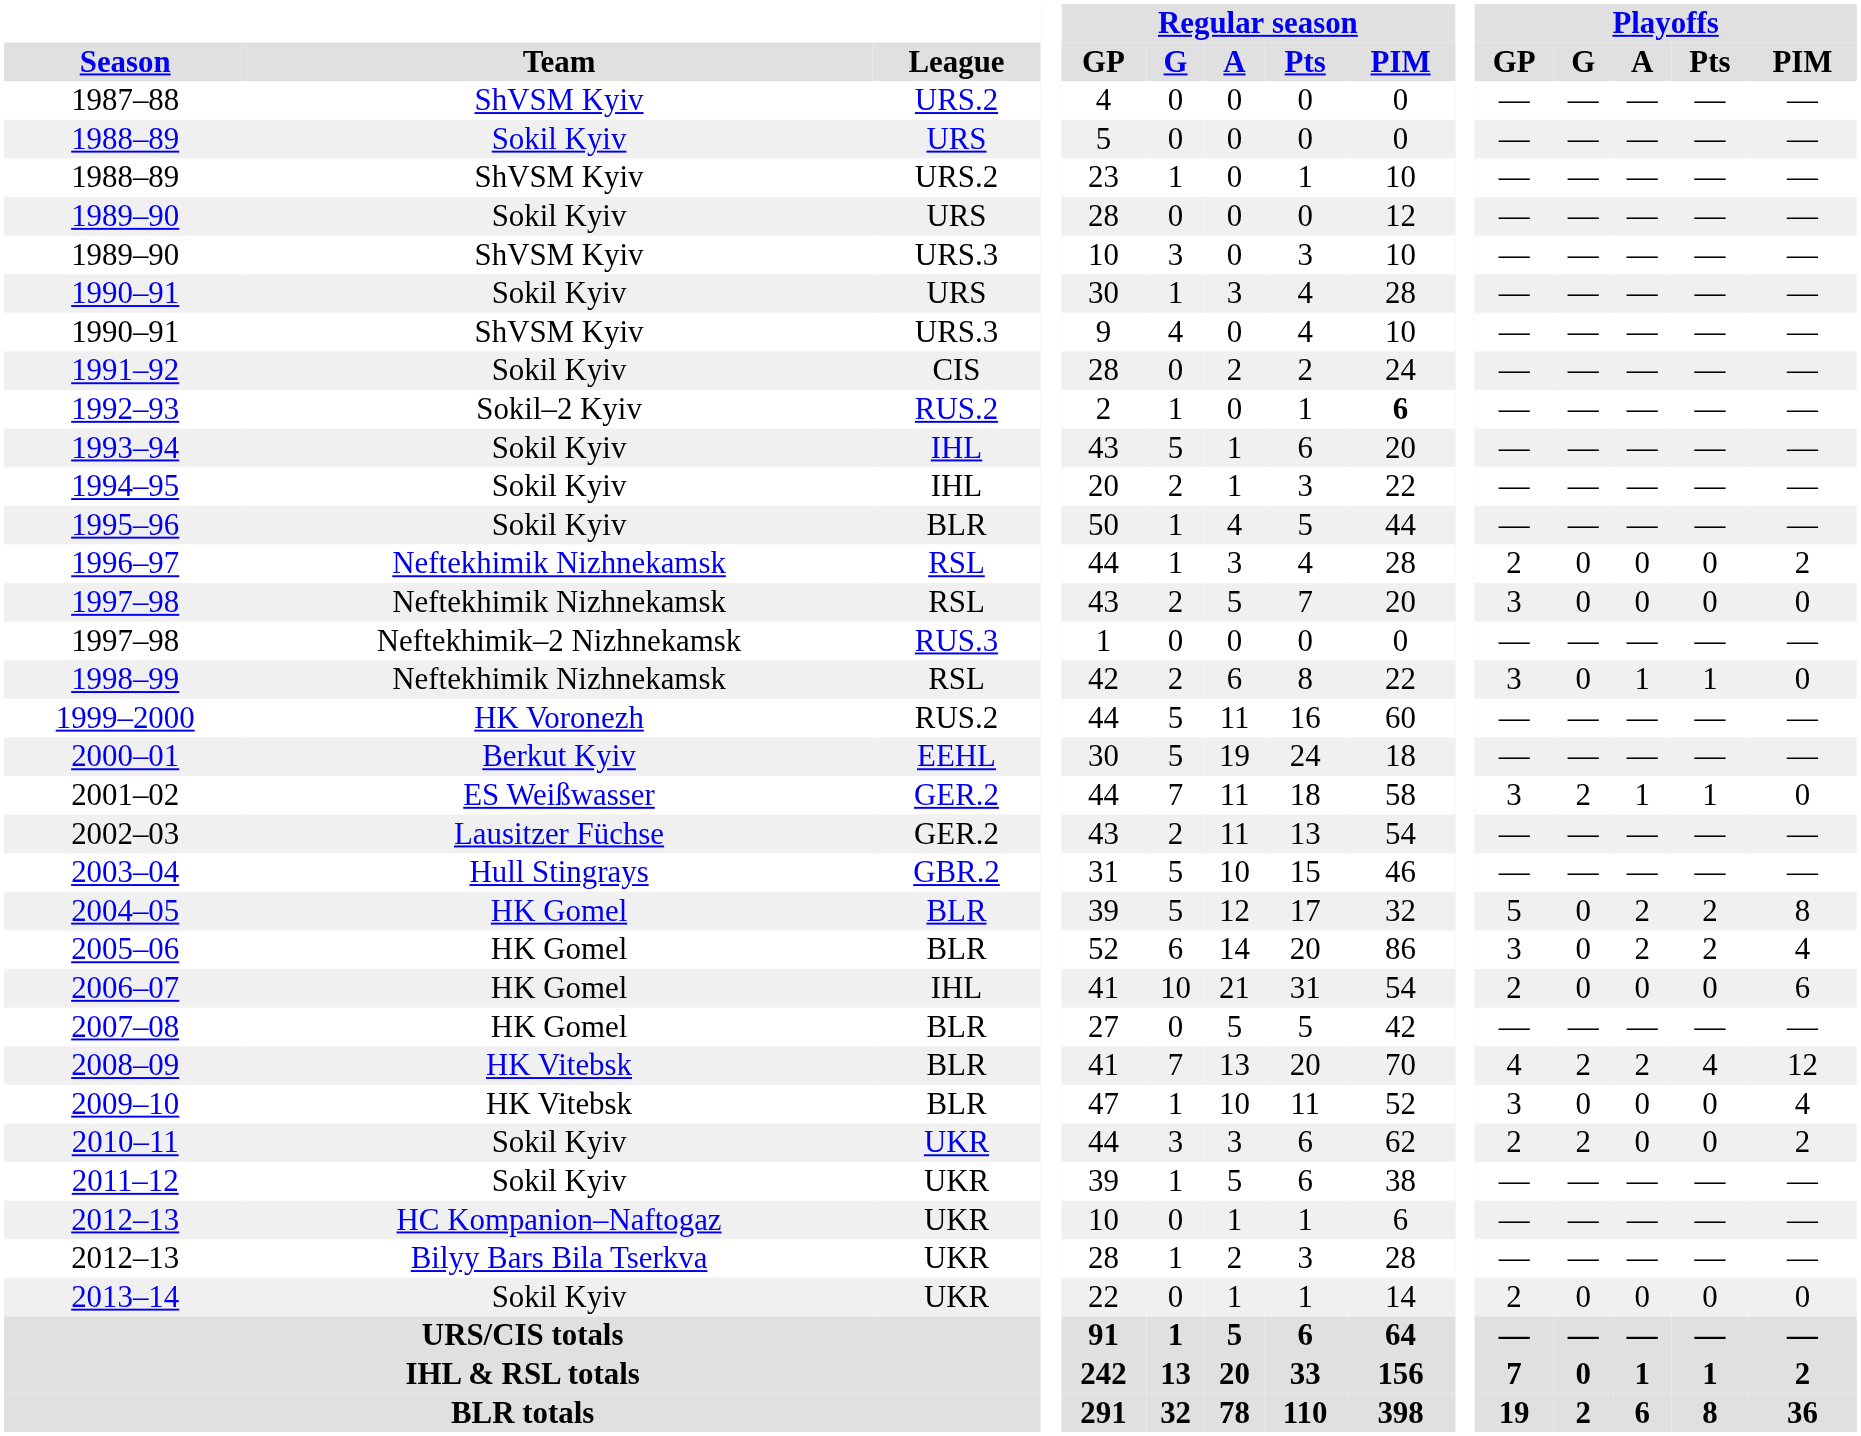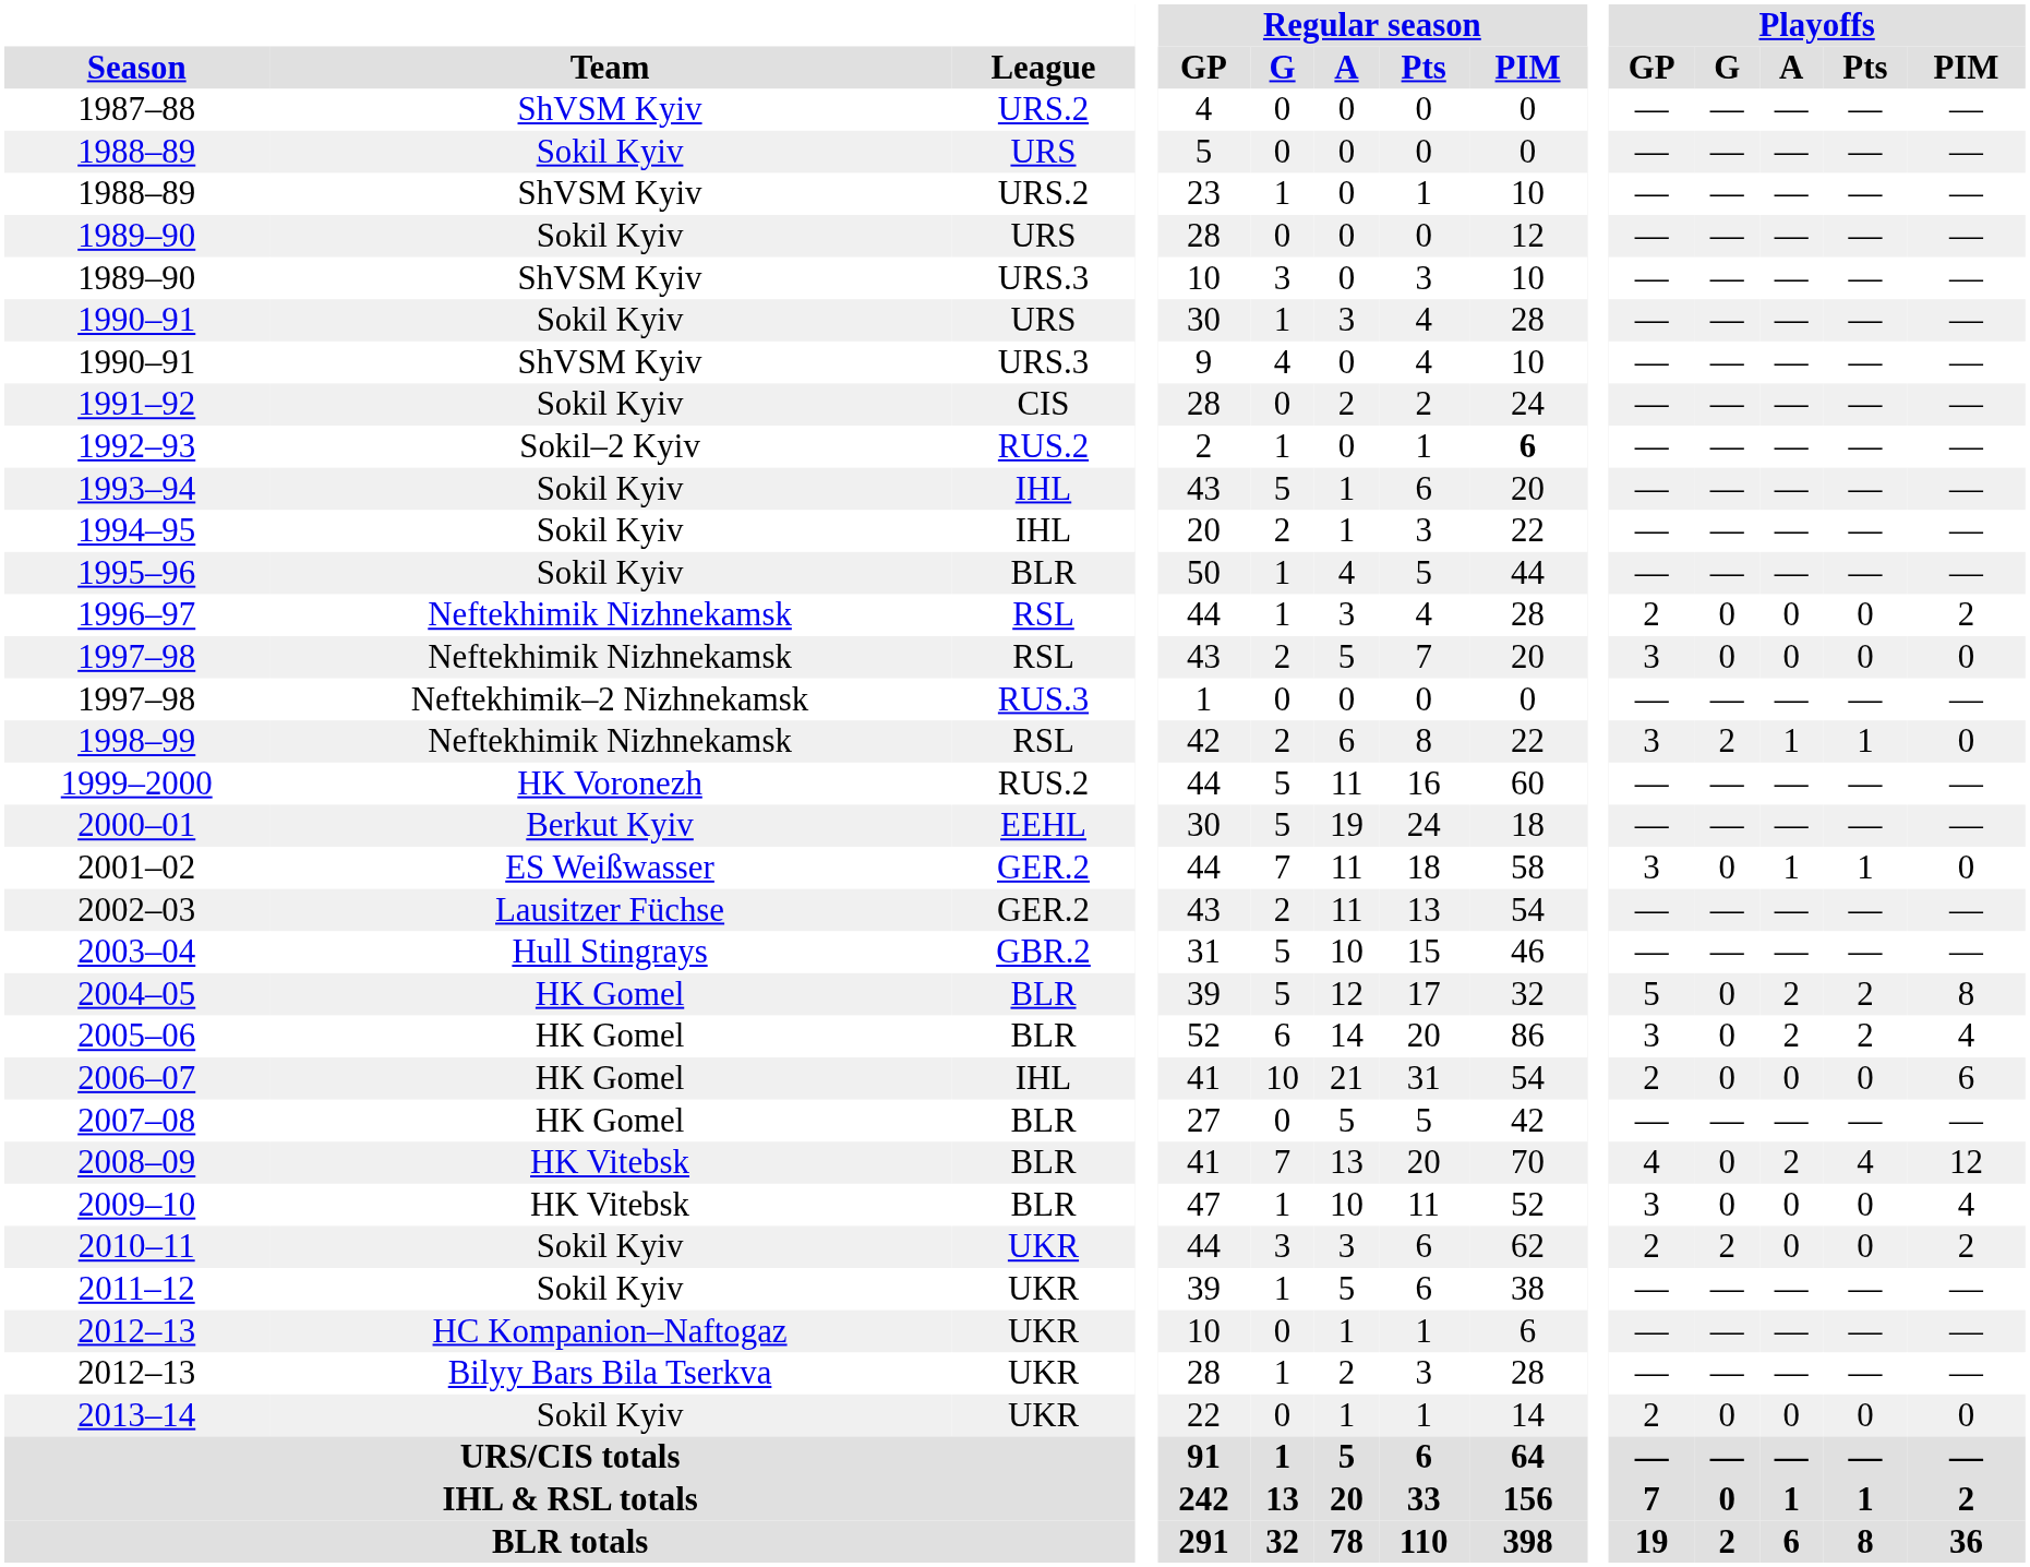 <table border="0" cellpadding="1" cellspacing="0" style="text-align:center; width:60em">
 <tr bgcolor="#e0e0e0">
 <th colspan="3" bgcolor="#ffffff"> </th>
 <th rowspan="99" bgcolor="#ffffff"> </th>
 <th colspan="5"><a href='#'>Regular season</a></th>
 <th rowspan="99" bgcolor="#ffffff"> </th>
 <th colspan="5"><a href='#'>Playoffs</a></th>
 </tr>
 <tr bgcolor="#e0e0e0">
 <th><a href='#'>Season</a></th>
 <th>Team</th>
 <th>League</th>
 <th>GP</th>
 <th><a href='#'>G</a></th>
 <th><a href='#'>A</a></th>
 <th><a href='#'>Pts</a></th>
 <th><a href='#'>PIM</a></th>
 <th>GP</th>
 <th>G</th>
 <th>A</th>
 <th>Pts</th>
 <th>PIM</th>
 </tr>
 <tr>
 <td>1987–88</td>
 <td><a href='#'>ShVSM Kyiv</a></td>
 <td><a href='#'>URS.2</a></td>
 <td>4</td>
 <td>0</td>
 <td>0</td>
 <td>0</td>
 <td>0</td>
 <td>—</td>
 <td>—</td>
 <td>—</td>
 <td>—</td>
 <td>—</td>
 </tr>
 <tr bgcolor="#f0f0f0">
 <td><a href='#'>1988–89</a></td>
 <td><a href='#'>Sokil Kyiv</a></td>
 <td><a href='#'>URS</a></td>
 <td>5</td>
 <td>0</td>
 <td>0</td>
 <td>0</td>
 <td>0</td>
 <td>—</td>
 <td>—</td>
 <td>—</td>
 <td>—</td>
 <td>—</td>
 </tr>
 <tr>
 <td>1988–89</td>
 <td>ShVSM Kyiv</td>
 <td>URS.2</td>
 <td>23</td>
 <td>1</td>
 <td>0</td>
 <td>1</td>
 <td>10</td>
 <td>—</td>
 <td>—</td>
 <td>—</td>
 <td>—</td>
 <td>—</td>
 </tr>
 <tr bgcolor="#f0f0f0">
 <td><a href='#'>1989–90</a></td>
 <td>Sokil Kyiv</td>
 <td>URS</td>
 <td>28</td>
 <td>0</td>
 <td>0</td>
 <td>0</td>
 <td>12</td>
 <td>—</td>
 <td>—</td>
 <td>—</td>
 <td>—</td>
 <td>—</td>
 </tr>
 <tr>
 <td>1989–90</td>
 <td>ShVSM Kyiv</td>
 <td>URS.3</td>
 <td>10</td>
 <td>3</td>
 <td>0</td>
 <td>3</td>
 <td>10</td>
 <td>—</td>
 <td>—</td>
 <td>—</td>
 <td>—</td>
 <td>—</td>
 </tr>
 <tr bgcolor="#f0f0f0">
 <td><a href='#'>1990–91</a></td>
 <td>Sokil Kyiv</td>
 <td>URS</td>
 <td>30</td>
 <td>1</td>
 <td>3</td>
 <td>4</td>
 <td>28</td>
 <td>—</td>
 <td>—</td>
 <td>—</td>
 <td>—</td>
 <td>—</td>
 </tr>
 <tr>
 <td>1990–91</td>
 <td>ShVSM Kyiv</td>
 <td>URS.3</td>
 <td>9</td>
 <td>4</td>
 <td>0</td>
 <td>4</td>
 <td>10</td>
 <td>—</td>
 <td>—</td>
 <td>—</td>
 <td>—</td>
 <td>—</td>
 </tr>
 <tr bgcolor="#f0f0f0">
 <td><a href='#'>1991–92</a></td>
 <td>Sokil Kyiv</td>
 <td>CIS</td>
 <td>28</td>
 <td>0</td>
 <td>2</td>
 <td>2</td>
 <td>24</td>
 <td>—</td>
 <td>—</td>
 <td>—</td>
 <td>—</td>
 <td>—</td>
 </tr>
 <tr>
 <td><a href='#'>1992–93</a></td>
 <td>Sokil–2 Kyiv</td>
 <td><a href='#'>RUS.2</a></td>
 <td>2</td>
 <td>1</td>
 <td>0</td>
 <td>1</td>
 <td><strong>6</strong></td>
 <td>—</td>
 <td>—</td>
 <td>—</td>
 <td>—</td>
 <td>—</td>
 </tr>
 <tr bgcolor="#f0f0f0">
 <td><a href='#'>1993–94</a></td>
 <td>Sokil Kyiv</td>
 <td><a href='#'>IHL</a></td>
 <td>43</td>
 <td>5</td>
 <td>1</td>
 <td>6</td>
 <td>20</td>
 <td>—</td>
 <td>—</td>
 <td>—</td>
 <td>—</td>
 <td>—</td>
 </tr>
 <tr>
 <td><a href='#'>1994–95</a></td>
 <td>Sokil Kyiv</td>
 <td>IHL</td>
 <td>20</td>
 <td>2</td>
 <td>1</td>
 <td>3</td>
 <td>22</td>
 <td>—</td>
 <td>—</td>
 <td>—</td>
 <td>—</td>
 <td>—</td>
 </tr>
 <tr bgcolor="#f0f0f0">
 <td><a href='#'>1995–96</a></td>
 <td>Sokil Kyiv</td>
 <td>BLR</td>
 <td>50</td>
 <td>1</td>
 <td>4</td>
 <td>5</td>
 <td>44</td>
 <td>—</td>
 <td>—</td>
 <td>—</td>
 <td>—</td>
 <td>—</td>
 </tr>
 <tr>
 <td><a href='#'>1996–97</a></td>
 <td><a href='#'>Neftekhimik Nizhnekamsk</a></td>
 <td><a href='#'>RSL</a></td>
 <td>44</td>
 <td>1</td>
 <td>3</td>
 <td>4</td>
 <td>28</td>
 <td>2</td>
 <td>0</td>
 <td>0</td>
 <td>0</td>
 <td>2</td>
 </tr>
 <tr bgcolor="#f0f0f0">
 <td><a href='#'>1997–98</a></td>
 <td>Neftekhimik Nizhnekamsk</td>
 <td>RSL</td>
 <td>43</td>
 <td>2</td>
 <td>5</td>
 <td>7</td>
 <td>20</td>
 <td>3</td>
 <td>0</td>
 <td>0</td>
 <td>0</td>
 <td>0</td>
 </tr>
 <tr>
 <td>1997–98</td>
 <td>Neftekhimik–2 Nizhnekamsk</td>
 <td><a href='#'>RUS.3</a></td>
 <td>1</td>
 <td>0</td>
 <td>0</td>
 <td>0</td>
 <td>0</td>
 <td>—</td>
 <td>—</td>
 <td>—</td>
 <td>—</td>
 <td>—</td>
 </tr>
 <tr bgcolor="#f0f0f0">
 <td><a href='#'>1998–99</a></td>
 <td>Neftekhimik Nizhnekamsk</td>
 <td>RSL</td>
 <td>42</td>
 <td>2</td>
 <td>6</td>
 <td>8</td>
 <td>22</td>
 <td>3</td>
-<td>0</td>
+<td>2</td>
 <td>1</td>
 <td>1</td>
 <td>0</td>
 </tr>
 <tr>
 <td><a href='#'>1999–2000</a></td>
 <td><a href='#'>HK Voronezh</a></td>
 <td>RUS.2</td>
 <td>44</td>
 <td>5</td>
 <td>11</td>
 <td>16</td>
 <td>60</td>
 <td>—</td>
 <td>—</td>
 <td>—</td>
 <td>—</td>
 <td>—</td>
 </tr>
 <tr bgcolor="#f0f0f0">
 <td><a href='#'>2000–01</a></td>
 <td><a href='#'>Berkut Kyiv</a></td>
 <td><a href='#'>EEHL</a></td>
 <td>30</td>
 <td>5</td>
 <td>19</td>
 <td>24</td>
 <td>18</td>
 <td>—</td>
 <td>—</td>
 <td>—</td>
 <td>—</td>
 <td>—</td>
 </tr>
 <tr>
 <td>2001–02</td>
 <td><a href='#'>ES Weißwasser</a></td>
 <td><a href='#'>GER.2</a></td>
 <td>44</td>
 <td>7</td>
 <td>11</td>
 <td>18</td>
 <td>58</td>
 <td>3</td>
-<td>2</td>
+<td>0</td>
 <td>1</td>
 <td>1</td>
 <td>0</td>
 </tr>
 <tr bgcolor="#f0f0f0">
 <td>2002–03</td>
 <td><a href='#'>Lausitzer Füchse</a></td>
 <td>GER.2</td>
 <td>43</td>
 <td>2</td>
 <td>11</td>
 <td>13</td>
 <td>54</td>
 <td>—</td>
 <td>—</td>
 <td>—</td>
 <td>—</td>
 <td>—</td>
 </tr>
 <tr>
 <td><a href='#'>2003–04</a></td>
 <td><a href='#'>Hull Stingrays</a></td>
 <td><a href='#'>GBR.2</a></td>
 <td>31</td>
 <td>5</td>
 <td>10</td>
 <td>15</td>
 <td>46</td>
 <td>—</td>
 <td>—</td>
 <td>—</td>
 <td>—</td>
 <td>—</td>
 </tr>
 <tr bgcolor="#f0f0f0">
 <td><a href='#'>2004–05</a></td>
 <td><a href='#'>HK Gomel</a></td>
 <td><a href='#'>BLR</a></td>
 <td>39</td>
 <td>5</td>
 <td>12</td>
 <td>17</td>
 <td>32</td>
 <td>5</td>
 <td>0</td>
 <td>2</td>
 <td>2</td>
 <td>8</td>
 </tr>
 <tr>
 <td><a href='#'>2005–06</a></td>
 <td>HK Gomel</td>
 <td>BLR</td>
 <td>52</td>
 <td>6</td>
 <td>14</td>
 <td>20</td>
 <td>86</td>
 <td>3</td>
 <td>0</td>
 <td>2</td>
 <td>2</td>
 <td>4</td>
 </tr>
 <tr bgcolor="#f0f0f0">
 <td><a href='#'>2006–07</a></td>
 <td>HK Gomel</td>
 <td>IHL</td>
 <td>41</td>
 <td>10</td>
 <td>21</td>
 <td>31</td>
 <td>54</td>
 <td>2</td>
 <td>0</td>
 <td>0</td>
 <td>0</td>
 <td>6</td>
 </tr>
 <tr>
 <td><a href='#'>2007–08</a></td>
 <td>HK Gomel</td>
 <td>BLR</td>
 <td>27</td>
 <td>0</td>
 <td>5</td>
 <td>5</td>
 <td>42</td>
 <td>—</td>
 <td>—</td>
 <td>—</td>
 <td>—</td>
 <td>—</td>
 </tr>
 <tr bgcolor="#f0f0f0">
 <td><a href='#'>2008–09</a></td>
 <td><a href='#'>HK Vitebsk</a></td>
 <td>BLR</td>
 <td>41</td>
 <td>7</td>
 <td>13</td>
 <td>20</td>
 <td>70</td>
 <td>4</td>
-<td>2</td>
+<td>0</td>
 <td>2</td>
 <td>4</td>
 <td>12</td>
 </tr>
 <tr>
 <td><a href='#'>2009–10</a></td>
 <td>HK Vitebsk</td>
 <td>BLR</td>
 <td>47</td>
 <td>1</td>
 <td>10</td>
 <td>11</td>
 <td>52</td>
 <td>3</td>
 <td>0</td>
 <td>0</td>
 <td>0</td>
 <td>4</td>
 </tr>
 <tr bgcolor="#f0f0f0">
 <td><a href='#'>2010–11</a></td>
 <td>Sokil Kyiv</td>
 <td><a href='#'>UKR</a></td>
 <td>44</td>
 <td>3</td>
 <td>3</td>
 <td>6</td>
 <td>62</td>
 <td>2</td>
 <td>2</td>
 <td>0</td>
 <td>0</td>
 <td>2</td>
 </tr>
 <tr>
 <td><a href='#'>2011–12</a></td>
 <td>Sokil Kyiv</td>
 <td>UKR</td>
 <td>39</td>
 <td>1</td>
 <td>5</td>
 <td>6</td>
 <td>38</td>
 <td>—</td>
 <td>—</td>
 <td>—</td>
 <td>—</td>
 <td>—</td>
 </tr>
 <tr bgcolor="#f0f0f0">
 <td><a href='#'>2012–13</a></td>
 <td><a href='#'>HC Kompanion–Naftogaz</a></td>
 <td>UKR</td>
 <td>10</td>
 <td>0</td>
 <td>1</td>
 <td>1</td>
 <td>6</td>
 <td>—</td>
 <td>—</td>
 <td>—</td>
 <td>—</td>
 <td>—</td>
 </tr>
 <tr>
 <td>2012–13</td>
 <td><a href='#'>Bilyy Bars Bila Tserkva</a></td>
 <td>UKR</td>
 <td>28</td>
 <td>1</td>
 <td>2</td>
 <td>3</td>
 <td>28</td>
 <td>—</td>
 <td>—</td>
 <td>—</td>
 <td>—</td>
 <td>—</td>
 </tr>
 <tr bgcolor="#f0f0f0">
 <td><a href='#'>2013–14</a></td>
 <td>Sokil Kyiv</td>
 <td>UKR</td>
 <td>22</td>
 <td>0</td>
 <td>1</td>
 <td>1</td>
 <td>14</td>
 <td>2</td>
 <td>0</td>
 <td>0</td>
 <td>0</td>
 <td>0</td>
 </tr>
 <tr bgcolor="#e0e0e0">
 <th colspan="3">URS/CIS totals</th>
 <th>91</th>
 <th>1</th>
 <th>5</th>
 <th>6</th>
 <th>64</th>
 <th>—</th>
 <th>—</th>
 <th>—</th>
 <th>—</th>
 <th>—</th>
 </tr>
 <tr bgcolor="#e0e0e0">
 <th colspan="3">IHL & RSL totals</th>
 <th>242</th>
 <th>13</th>
 <th>20</th>
 <th>33</th>
 <th>156</th>
 <th>7</th>
 <th>0</th>
 <th>1</th>
 <th>1</th>
 <th>2</th>
 </tr>
 <tr bgcolor="#e0e0e0">
 <th colspan="3">BLR totals</th>
 <th>291</th>
 <th>32</th>
 <th>78</th>
 <th>110</th>
 <th>398</th>
 <th>19</th>
 <th>2</th>
 <th>6</th>
 <th>8</th>
 <th>36</th>
 </tr>
 </table>
